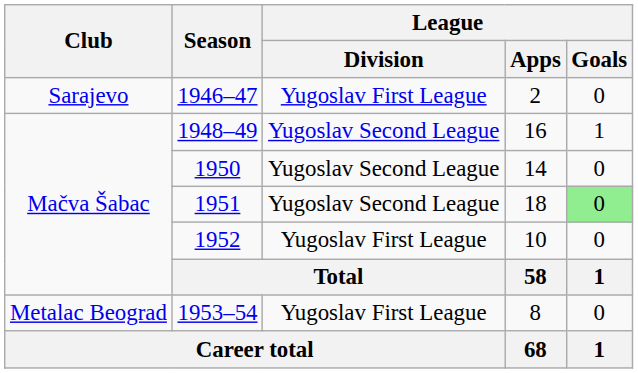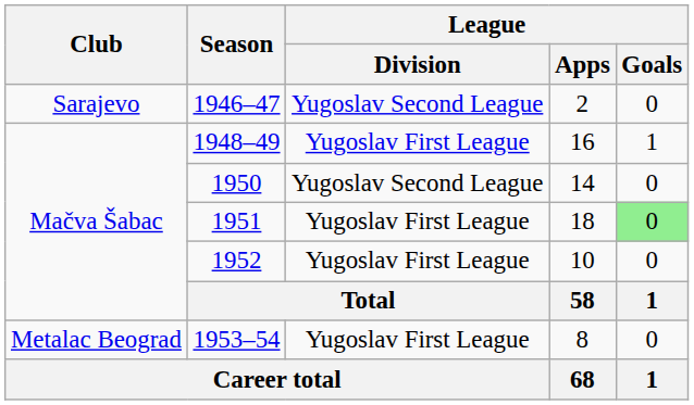 <table class="wikitable" style="text-align:center">
 <tr>
 <th rowspan="2">Club</th>
 <th rowspan="2">Season</th>
 <th colspan="3">League</th>
 </tr>
 <tr>
 <th>Division</th>
 <th>Apps</th>
 <th>Goals</th>
 </tr>
 <tr>
 <td><a href='#'>Sarajevo</a></td>
 <td><a href='#'>1946–47</a></td>
-<td><a href='#'>Yugoslav First League</a></td>
+<td><a href='#'>Yugoslav Second League</a></td>
 <td>2</td>
 <td>0</td>
 </tr>
 <tr>
 <td rowspan="5"><a href='#'>Mačva Šabac</a></td>
 <td><a href='#'>1948–49</a></td>
-<td><a href='#'>Yugoslav Second League</a></td>
+<td><a href='#'>Yugoslav First League</a></td>
 <td>16</td>
 <td>1</td>
 </tr>
 <tr>
 <td><a href='#'>1950</a></td>
 <td>Yugoslav Second League</td>
 <td>14</td>
 <td>0</td>
 </tr>
 <tr>
 <td><a href='#'>1951</a></td>
-<td>Yugoslav Second League</td>
+<td>Yugoslav First League</td>
 <td>18</td>
 <td style="background: lightgreen;">0</td>
 </tr>
 <tr>
 <td><a href='#'>1952</a></td>
 <td>Yugoslav First League</td>
 <td>10</td>
 <td>0</td>
 </tr>
 <tr>
 <th colspan="2">Total</th>
 <th>58</th>
 <th>1</th>
 </tr>
 <tr>
 <td><a href='#'>Metalac Beograd</a></td>
 <td><a href='#'>1953–54</a></td>
 <td>Yugoslav First League</td>
 <td>8</td>
 <td>0</td>
 </tr>
 <tr>
 <th colspan="3">Career total</th>
 <th>68</th>
 <th>1</th>
 </tr>
 </table>
